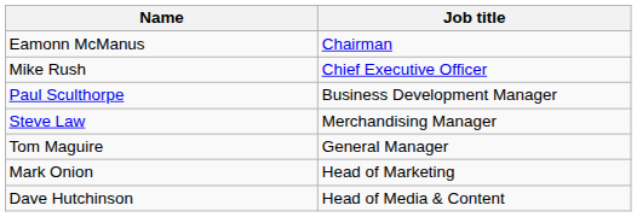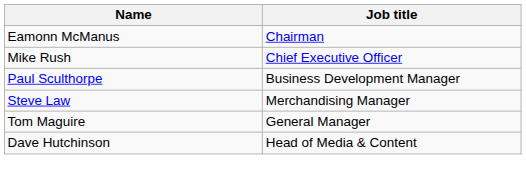 <table class="wikitable">
 <tr>
 <th width=300>Name</th>
 <th width=300>Job title</th>
 </tr>
 <tr>
 <td> Eamonn McManus</td>
 <td><a href='#'>Chairman</a></td>
 </tr>
 <tr>
 <td> Mike Rush</td>
 <td><a href='#'>Chief Executive Officer</a></td>
 </tr>
 <tr>
 <td> <a href='#'>Paul Sculthorpe</a></td>
 <td>Business Development Manager</td>
 </tr>
 <tr>
 <td> <a href='#'>Steve Law</a></td>
 <td>Merchandising Manager</td>
 </tr>
 <tr>
 <td> Tom Maguire</td>
 <td>General Manager</td>
 </tr>
 <tr>
-<td> Mark Onion</td>
-<td>Head of Marketing</td>
-</tr>
-<tr>
 <td> Dave Hutchinson</td>
 <td>Head of Media & Content</td>
 </tr>
 </table>
